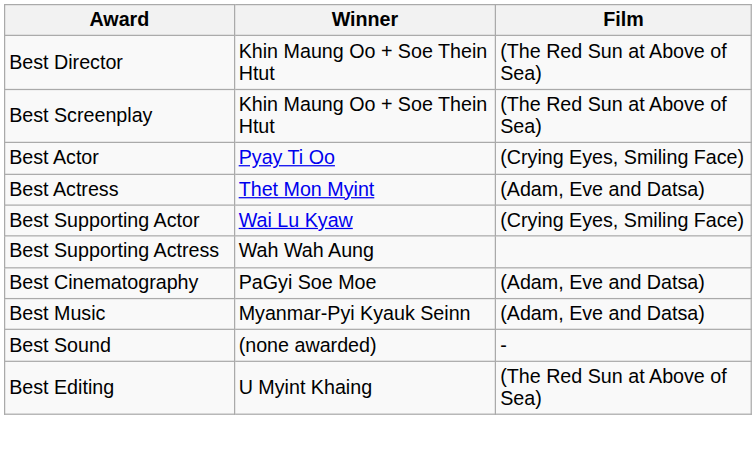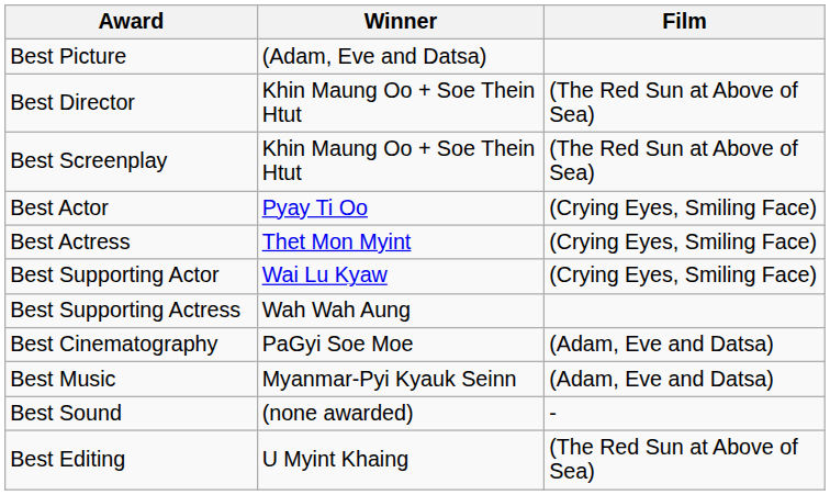 <table class="wikitable">
 <tr>
 <th width="200"><strong>Award</strong></th>
 <th width="250"><strong>Winner</strong></th>
 <th width="250"><strong>Film</strong></th>
+</tr>
+<tr>
+<td>Best Picture</td>
+<td> (Adam, Eve and Datsa)</td>
+<td></td>
 </tr>
 <tr>
 <td>Best Director</td>
 <td>Khin Maung Oo + Soe Thein Htut</td>
 <td> (The Red Sun at Above of Sea)</td>
 </tr>
 <tr>
 <td>Best Screenplay</td>
 <td>Khin Maung Oo + Soe Thein Htut</td>
 <td> (The Red Sun at Above of Sea)</td>
 </tr>
 <tr>
 <td>Best Actor</td>
 <td><a href='#'>Pyay Ti Oo</a></td>
 <td> (Crying Eyes, Smiling Face)</td>
 </tr>
 <tr>
 <td>Best Actress</td>
 <td><a href='#'>Thet Mon Myint</a></td>
-<td> (Adam, Eve and Datsa)</td>
+<td> (Crying Eyes, Smiling Face)</td>
 </tr>
 <tr>
 <td>Best Supporting Actor</td>
 <td><a href='#'>Wai Lu Kyaw</a></td>
 <td> (Crying Eyes, Smiling Face)</td>
 </tr>
 <tr>
 <td>Best Supporting Actress</td>
 <td>Wah Wah Aung</td>
 <td></td>
 </tr>
 <tr>
 <td>Best Cinematography</td>
 <td>PaGyi Soe Moe</td>
 <td> (Adam, Eve and Datsa)</td>
 </tr>
 <tr>
 <td>Best Music</td>
 <td>Myanmar-Pyi Kyauk Seinn</td>
 <td> (Adam, Eve and Datsa)</td>
 </tr>
 <tr>
 <td>Best Sound</td>
 <td>(none awarded)</td>
 <td>-</td>
 </tr>
 <tr>
 <td>Best Editing</td>
 <td>U Myint Khaing</td>
 <td> (The Red Sun at Above of Sea)</td>
 </tr>
 </table>
